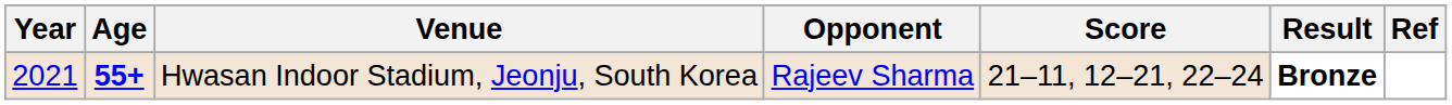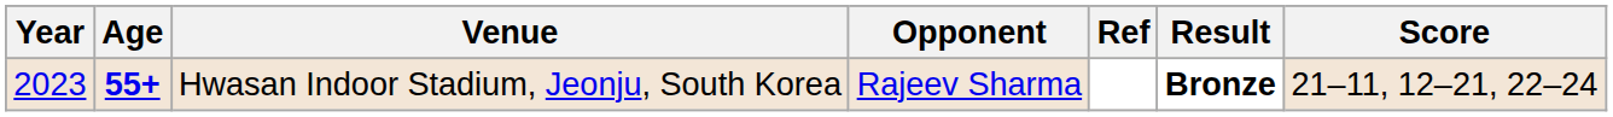 <table class="sortable wikitable" style="font-size: 90%;">
 <tr>
 <th>Year</th>
 <th>Age</th>
 <th>Venue</th>
 <th>Opponent</th>
+<th>Ref</th>
+<th>Result</th>
 <th>Score</th>
-<th>Result</th>
-<th>Ref</th>
 </tr>
 <tr style="background:#F3E6D7">
-<td align="center"><a href='#'>2021</a></td>
+<td align="center"><a href='#'>2023</a></td>
 <td align="center"><strong><a href='#'>55+</a></strong></td>
 <td align="left">Hwasan Indoor Stadium, <a href='#'>Jeonju</a>, South Korea</td>
 <td align="left"> <a href='#'>Rajeev Sharma</a></td>
+<td style="text-align:center; background:white"></td>
+<td style="text-align:left; background:white"> <strong>Bronze</strong></td>
 <td align="left">21–11, 12–21, 22–24</td>
-<td style="text-align:left; background:white"> <strong>Bronze</strong></td>
-<td style="text-align:center; background:white"></td>
 </tr>
 </table>
